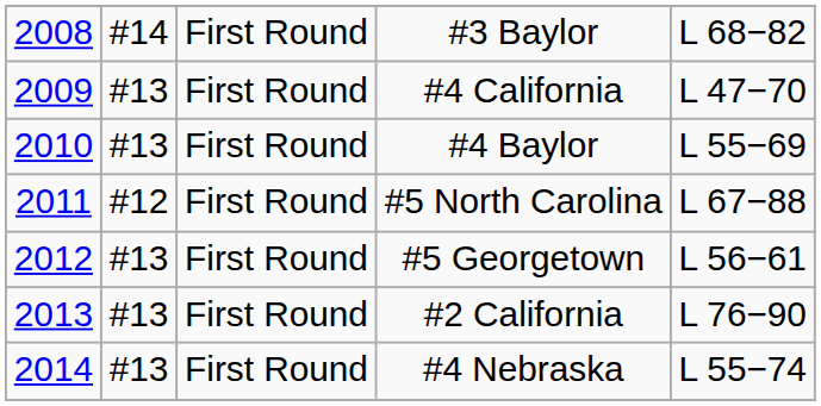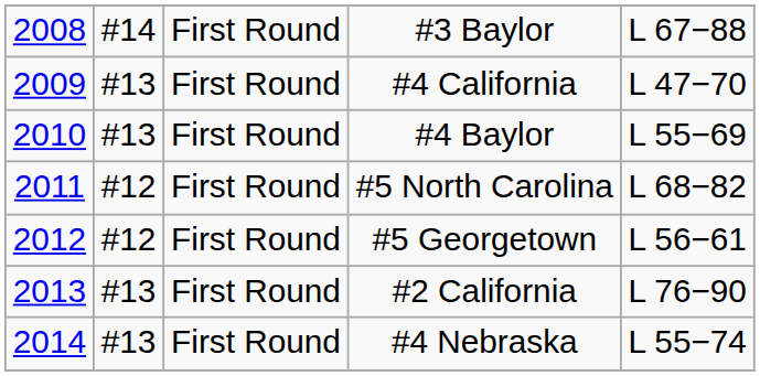 <table class="wikitable" style="text-align:center">
 <tr>
 </tr>
 <tr>
 <td rowspan=1><a href='#'>2008</a></td>
 <td>#14</td>
 <td>First Round</td>
 <td>#3 Baylor</td>
-<td>L 68−82</td>
+<td>L 67−88</td>
 </tr>
 <tr style="text-align:center;">
 <td rowspan=1><a href='#'>2009</a></td>
 <td>#13</td>
 <td>First Round</td>
 <td>#4 California</td>
 <td>L 47−70</td>
 </tr>
 <tr style="text-align:center;">
 <td rowspan=1><a href='#'>2010</a></td>
 <td>#13</td>
 <td>First Round</td>
 <td>#4 Baylor</td>
 <td>L 55−69</td>
 </tr>
 <tr style="text-align:center;">
 <td rowspan=1><a href='#'>2011</a></td>
 <td>#12</td>
 <td>First Round</td>
 <td>#5 North Carolina</td>
-<td>L 67−88</td>
+<td>L 68−82</td>
 </tr>
 <tr style="text-align:center;">
 <td rowspan=1><a href='#'>2012</a></td>
-<td>#13</td>
+<td>#12</td>
 <td>First Round</td>
 <td>#5 Georgetown</td>
 <td>L 56−61</td>
 </tr>
 <tr style="text-align:center;">
 <td rowspan=1><a href='#'>2013</a></td>
 <td>#13</td>
 <td>First Round</td>
 <td>#2 California</td>
 <td>L 76−90</td>
 </tr>
 <tr style="text-align:center;">
 <td rowspan=1><a href='#'>2014</a></td>
 <td>#13</td>
 <td>First Round</td>
 <td>#4 Nebraska</td>
 <td>L 55−74</td>
 </tr>
 <tr style="text-align:center;">
 </tr>
 </table>
